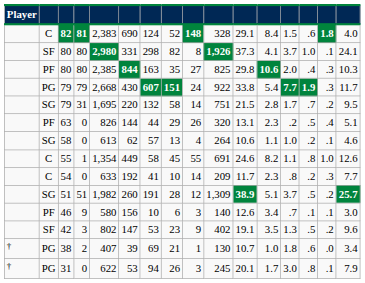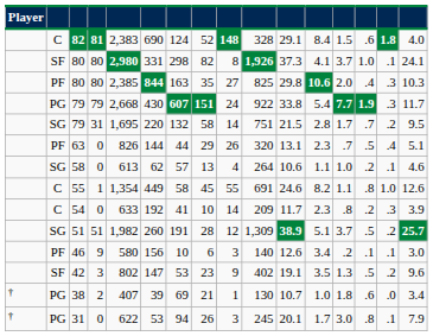 <table class="wikitable sortable" style="font-size: 95%; text-align:right;">
 <tr>
 <th style="background:#002855; color:#FFFFFF; border-top:#00843D 3px solid; border-bottom:#00843D 3px solid;">Player</th>
 <th style="background:#002855; color:#FFFFFF; border-top:#00843D 3px solid; border-bottom:#00843D 3px solid;"></th>
 <th style="background:#002855; color:#FFFFFF; border-top:#00843D 3px solid; border-bottom:#00843D 3px solid;"></th>
 <th style="background:#002855; color:#FFFFFF; border-top:#00843D 3px solid; border-bottom:#00843D 3px solid;"></th>
 <th style="background:#002855; color:#FFFFFF; border-top:#00843D 3px solid; border-bottom:#00843D 3px solid;"></th>
 <th style="background:#002855; color:#FFFFFF; border-top:#00843D 3px solid; border-bottom:#00843D 3px solid;"></th>
 <th style="background:#002855; color:#FFFFFF; border-top:#00843D 3px solid; border-bottom:#00843D 3px solid;"></th>
 <th style="background:#002855; color:#FFFFFF; border-top:#00843D 3px solid; border-bottom:#00843D 3px solid;"></th>
 <th style="background:#002855; color:#FFFFFF; border-top:#00843D 3px solid; border-bottom:#00843D 3px solid;"></th>
 <th style="background:#002855; color:#FFFFFF; border-top:#00843D 3px solid; border-bottom:#00843D 3px solid;"></th>
 <th style="background:#002855; color:#FFFFFF; border-top:#00843D 3px solid; border-bottom:#00843D 3px solid;"></th>
 <th style="background:#002855; color:#FFFFFF; border-top:#00843D 3px solid; border-bottom:#00843D 3px solid;"></th>
 <th style="background:#002855; color:#FFFFFF; border-top:#00843D 3px solid; border-bottom:#00843D 3px solid;"></th>
 <th style="background:#002855; color:#FFFFFF; border-top:#00843D 3px solid; border-bottom:#00843D 3px solid;"></th>
 <th style="background:#002855; color:#FFFFFF; border-top:#00843D 3px solid; border-bottom:#00843D 3px solid;"></th>
 <th style="background:#002855; color:#FFFFFF; border-top:#00843D 3px solid; border-bottom:#00843D 3px solid;"></th>
 </tr>
 <tr>
 <td style="text-align:left;"></td>
 <td style="text-align:center;">C</td>
 <td style="background:#00843D; color:#FFFFFF;"><strong>82</strong></td>
 <td style="background:#00843D; color:#FFFFFF;"><strong>81</strong></td>
 <td>2,383</td>
 <td>690</td>
 <td>124</td>
 <td>52</td>
 <td style="background:#00843D; color:#FFFFFF;"><strong>148</strong></td>
 <td>328</td>
 <td>29.1</td>
 <td>8.4</td>
 <td>1.5</td>
 <td>.6</td>
 <td style="background:#00843D; color:#FFFFFF;"><strong>1.8</strong></td>
 <td>4.0</td>
 </tr>
 <tr>
 <td style="text-align:left;"></td>
 <td style="text-align:center;">SF</td>
 <td>80</td>
 <td>80</td>
 <td style="background:#00843D; color:#FFFFFF;"><strong>2,980</strong></td>
 <td>331</td>
 <td>298</td>
 <td>82</td>
 <td>8</td>
 <td style="background:#00843D; color:#FFFFFF;"><strong>1,926</strong></td>
 <td>37.3</td>
 <td>4.1</td>
 <td>3.7</td>
 <td>1.0</td>
 <td>.1</td>
 <td>24.1</td>
 </tr>
 <tr>
 <td style="text-align:left;"></td>
 <td style="text-align:center;">PF</td>
 <td>80</td>
 <td>80</td>
 <td>2,385</td>
 <td style="background:#00843D; color:#FFFFFF;"><strong>844</strong></td>
 <td>163</td>
 <td>35</td>
 <td>27</td>
 <td>825</td>
 <td>29.8</td>
 <td style="background:#00843D; color:#FFFFFF;"><strong>10.6</strong></td>
 <td>2.0</td>
 <td>.4</td>
 <td>.3</td>
 <td>10.3</td>
 </tr>
 <tr>
 <td style="text-align:left;"></td>
 <td style="text-align:center;">PG</td>
 <td>79</td>
 <td>79</td>
 <td>2,668</td>
 <td>430</td>
 <td style="background:#00843D; color:#FFFFFF;"><strong>607</strong></td>
 <td style="background:#00843D; color:#FFFFFF;"><strong>151</strong></td>
 <td>24</td>
 <td>922</td>
 <td>33.8</td>
 <td>5.4</td>
 <td style="background:#00843D; color:#FFFFFF;"><strong>7.7</strong></td>
 <td style="background:#00843D; color:#FFFFFF;"><strong>1.9</strong></td>
 <td>.3</td>
 <td>11.7</td>
 </tr>
 <tr>
 <td style="text-align:left;"></td>
 <td style="text-align:center;">SG</td>
 <td>79</td>
 <td>31</td>
 <td>1,695</td>
 <td>220</td>
 <td>132</td>
 <td>58</td>
 <td>14</td>
 <td>751</td>
 <td>21.5</td>
 <td>2.8</td>
 <td>1.7</td>
 <td>.7</td>
 <td>.2</td>
 <td>9.5</td>
 </tr>
 <tr>
 <td style="text-align:left;"></td>
 <td style="text-align:center;">PF</td>
 <td>63</td>
 <td>0</td>
 <td>826</td>
 <td>144</td>
 <td>44</td>
 <td>29</td>
 <td>26</td>
 <td>320</td>
 <td>13.1</td>
 <td>2.3</td>
-<td>.2</td>
+<td>.7</td>
 <td>.5</td>
 <td>.4</td>
 <td>5.1</td>
 </tr>
 <tr>
 <td style="text-align:left;"></td>
 <td style="text-align:center;">SG</td>
 <td>58</td>
 <td>0</td>
 <td>613</td>
 <td>62</td>
 <td>57</td>
 <td>13</td>
 <td>4</td>
 <td>264</td>
 <td>10.6</td>
 <td>1.1</td>
 <td>1.0</td>
 <td>.2</td>
 <td>.1</td>
 <td>4.6</td>
 </tr>
 <tr>
 <td style="text-align:left;"></td>
 <td style="text-align:center;">C</td>
 <td>55</td>
 <td>1</td>
 <td>1,354</td>
 <td>449</td>
 <td>58</td>
 <td>45</td>
 <td>55</td>
 <td>691</td>
 <td>24.6</td>
 <td>8.2</td>
 <td>1.1</td>
 <td>.8</td>
 <td>1.0</td>
 <td>12.6</td>
 </tr>
 <tr>
 <td style="text-align:left;"></td>
 <td style="text-align:center;">C</td>
 <td>54</td>
 <td>0</td>
 <td>633</td>
 <td>192</td>
 <td>41</td>
 <td>10</td>
 <td>14</td>
 <td>209</td>
 <td>11.7</td>
 <td>2.3</td>
 <td>.8</td>
 <td>.2</td>
 <td>.3</td>
-<td>7.7</td>
+<td>3.9</td>
 </tr>
 <tr>
 <td style="text-align:left;"></td>
 <td style="text-align:center;">SG</td>
 <td>51</td>
 <td>51</td>
 <td>1,982</td>
 <td>260</td>
 <td>191</td>
 <td>28</td>
 <td>12</td>
 <td>1,309</td>
 <td style="background:#00843D; color:#FFFFFF;"><strong>38.9</strong></td>
 <td>5.1</td>
 <td>3.7</td>
 <td>.5</td>
 <td>.2</td>
 <td style="background:#00843D; color:#FFFFFF;"><strong>25.7</strong></td>
 </tr>
 <tr>
 <td style="text-align:left;"></td>
 <td style="text-align:center;">PF</td>
 <td>46</td>
 <td>9</td>
 <td>580</td>
 <td>156</td>
 <td>10</td>
 <td>6</td>
 <td>3</td>
 <td>140</td>
 <td>12.6</td>
 <td>3.4</td>
-<td>.7</td>
+<td>.2</td>
 <td>.1</td>
 <td>.1</td>
 <td>3.0</td>
 </tr>
 <tr>
 <td style="text-align:left;"></td>
 <td style="text-align:center;">SF</td>
 <td>42</td>
 <td>3</td>
 <td>802</td>
 <td>147</td>
 <td>53</td>
 <td>23</td>
 <td>9</td>
 <td>402</td>
 <td>19.1</td>
 <td>3.5</td>
 <td>1.3</td>
 <td>.5</td>
 <td>.2</td>
 <td>9.6</td>
 </tr>
 <tr>
 <td style="text-align:left;"><sup>†</sup></td>
 <td style="text-align:center;">PG</td>
 <td>38</td>
 <td>2</td>
 <td>407</td>
 <td>39</td>
 <td>69</td>
 <td>21</td>
 <td>1</td>
 <td>130</td>
 <td>10.7</td>
 <td>1.0</td>
 <td>1.8</td>
 <td>.6</td>
 <td>.0</td>
 <td>3.4</td>
 </tr>
 <tr>
 <td style="text-align:left;"><sup>†</sup></td>
 <td style="text-align:center;">PG</td>
 <td>31</td>
 <td>0</td>
 <td>622</td>
 <td>53</td>
 <td>94</td>
 <td>26</td>
 <td>3</td>
 <td>245</td>
 <td>20.1</td>
 <td>1.7</td>
 <td>3.0</td>
 <td>.8</td>
 <td>.1</td>
 <td>7.9</td>
 </tr>
 </table>
